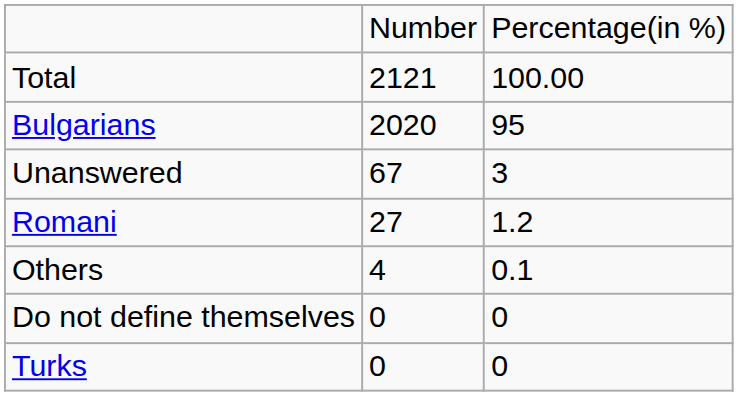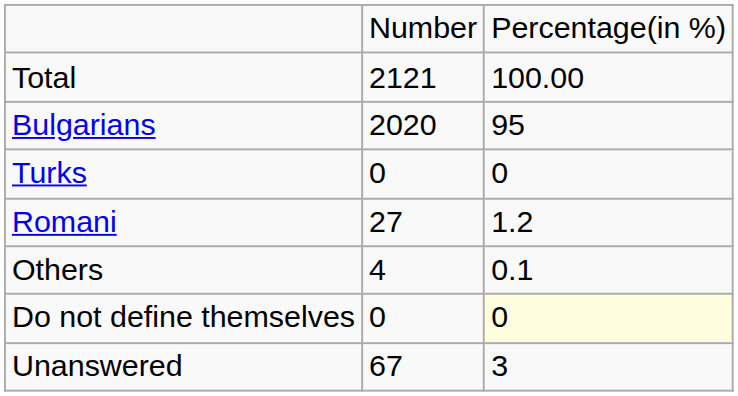 <table class="wikitable">
 <tr>
 <td></td>
 <td>Number</td>
 <td>Percentage(in %)</td>
 </tr>
 <tr>
 <td>Total</td>
 <td>2121</td>
 <td>100.00</td>
 </tr>
 <tr>
 <td><a href='#'>Bulgarians</a></td>
 <td>2020</td>
 <td>95</td>
 </tr>
 <tr>
-<td>Unanswered</td>
-<td>67</td>
-<td>3</td>
+<td><a href='#'>Turks</a></td>
+<td>0</td>
+<td>0</td>
 </tr>
 <tr>
 <td><a href='#'>Romani</a></td>
 <td>27</td>
 <td>1.2</td>
 </tr>
 <tr>
 <td>Others</td>
 <td>4</td>
 <td>0.1</td>
 </tr>
 <tr>
 <td>Do not define themselves</td>
 <td>0</td>
-<td>0</td>
+<td style="background: lightyellow;">0</td>
 </tr>
 <tr>
-<td><a href='#'>Turks</a></td>
-<td>0</td>
-<td>0</td>
+<td>Unanswered</td>
+<td>67</td>
+<td>3</td>
 </tr>
 </table>
